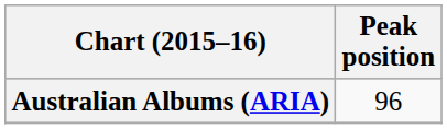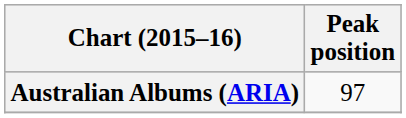 <table class="wikitable sortable plainrowheaders" style="text-align:center">
 <tr>
 <th>Chart (2015–16)</th>
 <th>Peak <br> position</th>
 </tr>
 <tr>
 <th scope="row">Australian Albums (<a href='#'>ARIA</a>)</th>
-<td>96</td>
+<td>97</td>
 </tr>
 <tr>
 </tr>
 <tr>
 </tr>
 <tr>
 </tr>
 <tr>
 </tr>
 <tr>
 </tr>
 <tr>
 </tr>
 <tr>
 </tr>
 <tr>
 </tr>
 <tr>
 </tr>
 <tr>
 </tr>
 </table>
